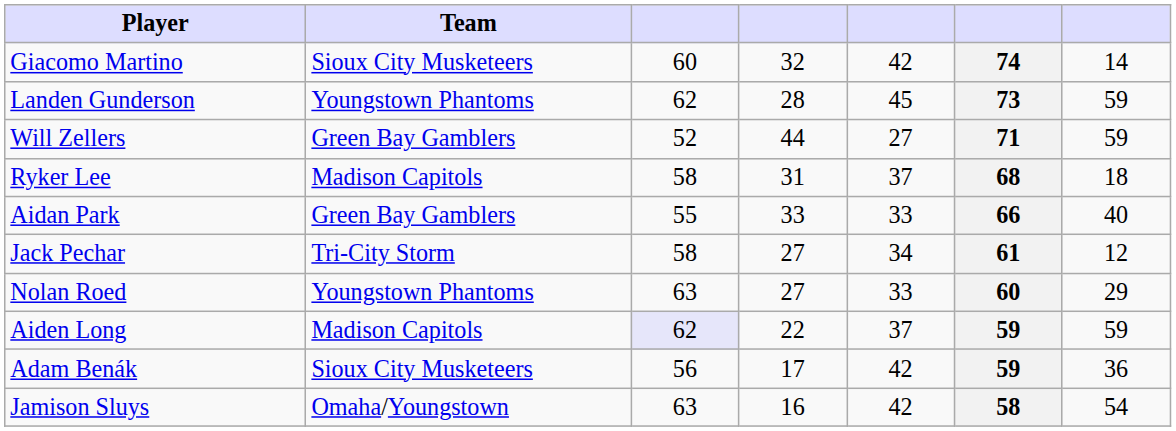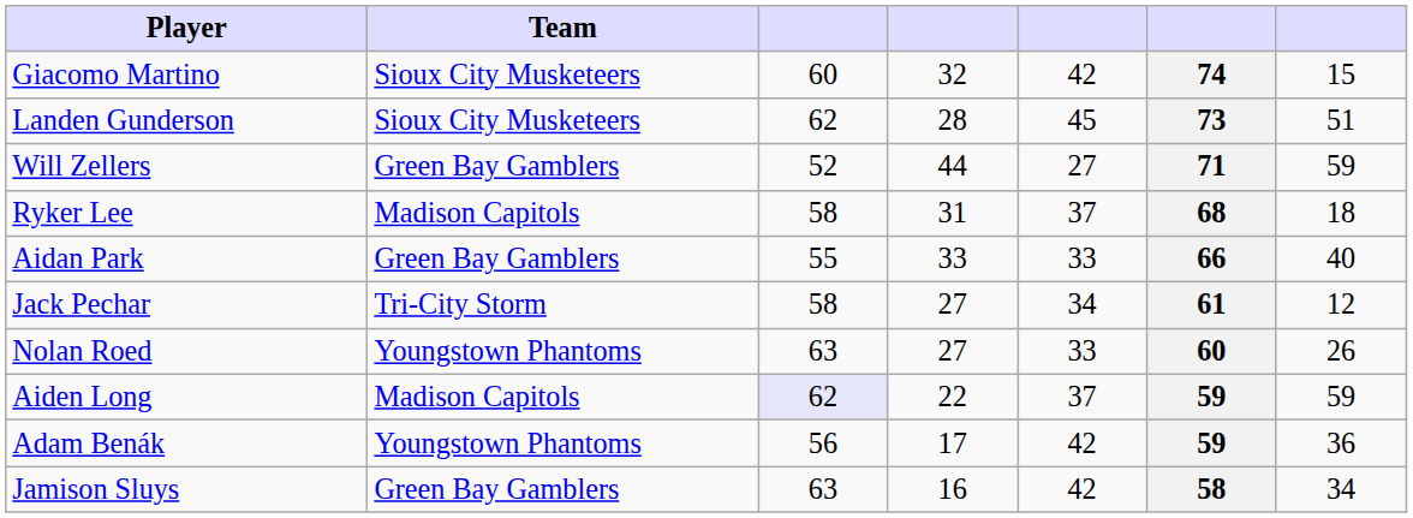 <table class="wikitable sortable" style="text-align: center">
 <tr>
 <th style="background:#ddf; width: 12em;">Player</th>
 <th style="background:#ddf; width: 13em;">Team</th>
 <th style="background:#ddf; width: 4em;"></th>
 <th style="background:#ddf; width: 4em;"></th>
 <th style="background:#ddf; width: 4em;"></th>
 <th style="background:#ddf; width: 4em;"></th>
 <th style="background:#ddf; width: 4em;"></th>
 </tr>
 <tr>
 <td style="text-align:left;"><a href='#'>Giacomo Martino</a></td>
 <td style="text-align:left;"><a href='#'>Sioux City Musketeers</a></td>
 <td>60</td>
 <td>32</td>
 <td>42</td>
 <th>74</th>
-<td>14</td>
+<td>15</td>
 </tr>
 <tr>
 <td style="text-align:left;"><a href='#'>Landen Gunderson</a></td>
-<td style="text-align:left;"><a href='#'>Youngstown Phantoms</a></td>
+<td style="text-align:left;"><a href='#'>Sioux City Musketeers</a></td>
 <td>62</td>
 <td>28</td>
 <td>45</td>
 <th>73</th>
-<td>59</td>
+<td>51</td>
 </tr>
 <tr>
 <td style="text-align:left;"><a href='#'>Will Zellers</a></td>
 <td style="text-align:left;"><a href='#'>Green Bay Gamblers</a></td>
 <td>52</td>
 <td>44</td>
 <td>27</td>
 <th>71</th>
 <td>59</td>
 </tr>
 <tr>
 <td style="text-align:left;"><a href='#'>Ryker Lee</a></td>
 <td style="text-align:left;"><a href='#'>Madison Capitols</a></td>
 <td>58</td>
 <td>31</td>
 <td>37</td>
 <th>68</th>
 <td>18</td>
 </tr>
 <tr>
 <td style="text-align:left;"><a href='#'>Aidan Park</a></td>
 <td style="text-align:left;"><a href='#'>Green Bay Gamblers</a></td>
 <td>55</td>
 <td>33</td>
 <td>33</td>
 <th>66</th>
 <td>40</td>
 </tr>
 <tr>
 <td style="text-align:left;"><a href='#'>Jack Pechar</a></td>
 <td style="text-align:left;"><a href='#'>Tri-City Storm</a></td>
 <td>58</td>
 <td>27</td>
 <td>34</td>
 <th>61</th>
 <td>12</td>
 </tr>
 <tr>
 <td style="text-align:left;"><a href='#'>Nolan Roed</a></td>
 <td style="text-align:left;"><a href='#'>Youngstown Phantoms</a></td>
 <td>63</td>
 <td>27</td>
 <td>33</td>
 <th>60</th>
-<td>29</td>
+<td>26</td>
 </tr>
 <tr>
 <td style="text-align:left;"><a href='#'>Aiden Long</a></td>
 <td style="text-align:left;"><a href='#'>Madison Capitols</a></td>
 <td style="background: lavender;">62</td>
 <td>22</td>
 <td>37</td>
 <th>59</th>
 <td>59</td>
 </tr>
 <tr>
 <td style="text-align:left;"><a href='#'>Adam Benák</a></td>
-<td style="text-align:left;"><a href='#'>Sioux City Musketeers</a></td>
+<td style="text-align:left;"><a href='#'>Youngstown Phantoms</a></td>
 <td>56</td>
 <td>17</td>
 <td>42</td>
 <th>59</th>
 <td>36</td>
 </tr>
 <tr>
 <td style="text-align:left;"><a href='#'>Jamison Sluys</a></td>
-<td style="text-align:left;"><a href='#'>Omaha</a>/<a href='#'>Youngstown</a></td>
+<td style="text-align:left;"><a href='#'>Green Bay Gamblers</a></td>
 <td>63</td>
 <td>16</td>
 <td>42</td>
 <th>58</th>
-<td>54</td>
+<td>34</td>
 </tr>
 </table>
